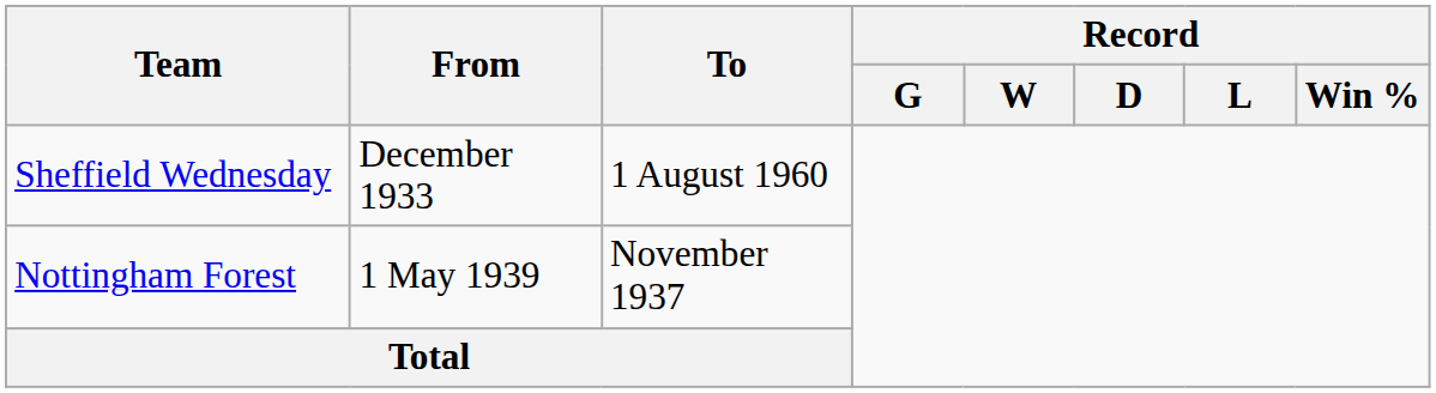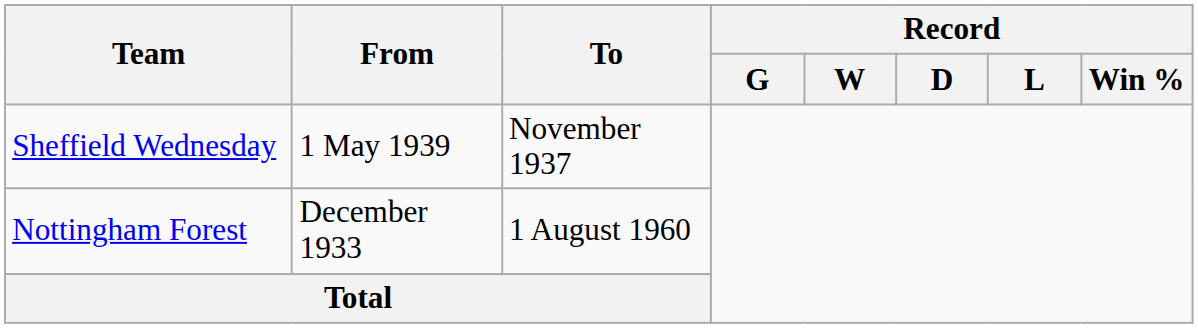 <table class="wikitable" style="text-align: center">
 <tr>
 <th rowspan="2!" style="width:140px;">Team</th>
 <th rowspan="2!" style="width:100px;">From</th>
 <th rowspan="2!" style="width:100px;">To</th>
 <th colspan=5>Record</th>
 </tr>
 <tr>
 <th width=40>G</th>
 <th width=40>W</th>
 <th width=40>D</th>
 <th width=40>L</th>
 <th width=50>Win %</th>
 </tr>
 <tr>
 <td align=left><a href='#'>Sheffield Wednesday</a></td>
-<td align=left>December 1933</td>
-<td align=left>1 August 1960<br></td>
+<td align=left>1 May 1939</td>
+<td align=left>November 1937<br></td>
 </tr>
 <tr>
 <td align=left><a href='#'>Nottingham Forest</a></td>
-<td align=left>1 May 1939</td>
-<td align=left>November 1937<br></td>
+<td align=left>December 1933</td>
+<td align=left>1 August 1960<br></td>
 </tr>
 <tr>
 <th colspan="3">Total<br></th>
 </tr>
 </table>
